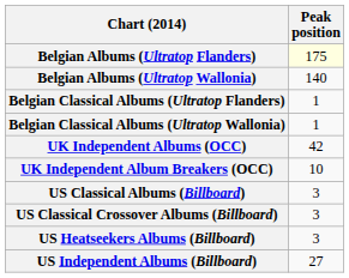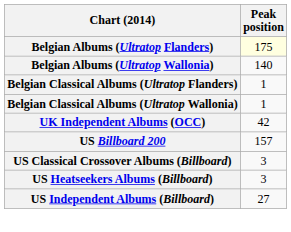 <table class="wikitable sortable plainrowheaders">
 <tr>
 <th scope="col">Chart (2014)</th>
 <th scope="col">Peak<br>position</th>
 </tr>
 <tr>
 <th scope="row">Belgian Albums (<em><a href='#'>Ultratop</a></em> <a href='#'>Flanders</a>)</th>
 <td style="background: lightyellow; text-align:center;">175</td>
 </tr>
 <tr>
 <th scope="row">Belgian Albums (<em><a href='#'>Ultratop</a></em> <a href='#'>Wallonia</a>)</th>
 <td style="text-align:center;">140</td>
 </tr>
 <tr>
 <th scope="row">Belgian Classical Albums (<em>Ultratop</em> Flanders)</th>
 <td style="text-align:center;">1</td>
 </tr>
 <tr>
 <th scope="row">Belgian Classical Albums (<em>Ultratop</em> Wallonia)</th>
 <td style="text-align:center;">1</td>
 </tr>
 <tr>
 <th scope="row"><a href='#'>UK Independent Albums</a> (<a href='#'>OCC</a>)</th>
 <td style="text-align:center;">42</td>
 </tr>
 <tr>
-<th scope="row"><a href='#'>UK Independent Album Breakers</a> (OCC)</th>
-<td style="text-align:center;">10</td>
-</tr>
-<tr>
-<th scope="row">US Classical Albums (<em><a href='#'>Billboard</a></em>)</th>
-<td style="text-align:center;">3</td>
+<th scope="row">US <em><a href='#'>Billboard 200</a></em></th>
+<td style="text-align:center;">157</td>
 </tr>
 <tr>
 <th scope="row">US Classical Crossover Albums (<em>Billboard</em>)</th>
 <td style="text-align:center;">3</td>
 </tr>
 <tr>
 <th scope="row">US <a href='#'>Heatseekers Albums</a> (<em>Billboard</em>)</th>
 <td style="text-align:center;">3</td>
 </tr>
 <tr>
 <th scope="row">US <a href='#'>Independent Albums</a> (<em>Billboard</em>)</th>
 <td style="text-align:center;">27</td>
 </tr>
 </table>
